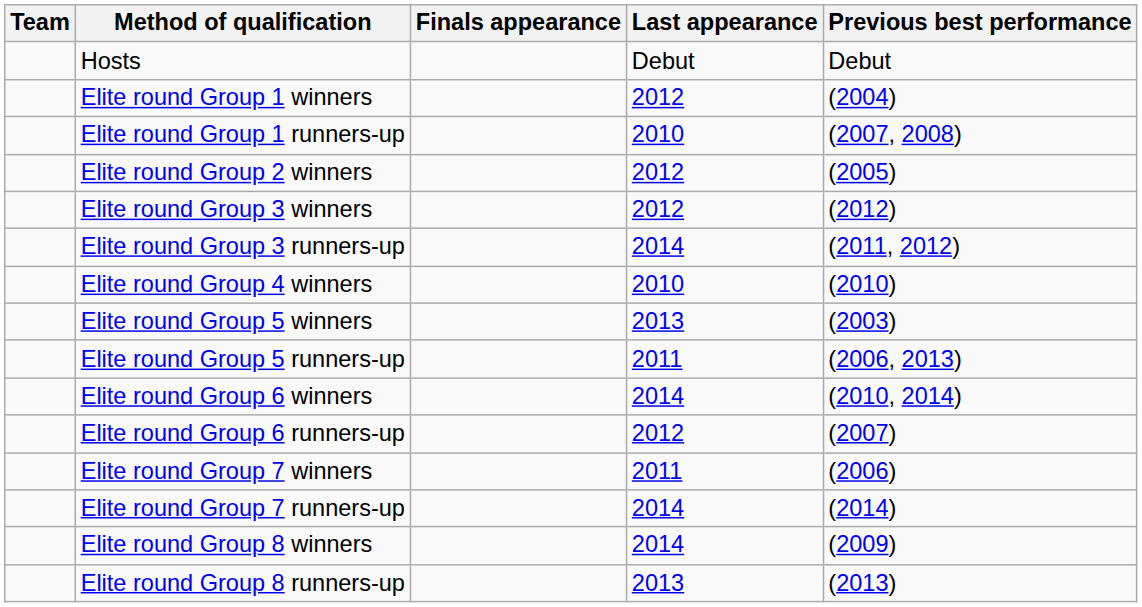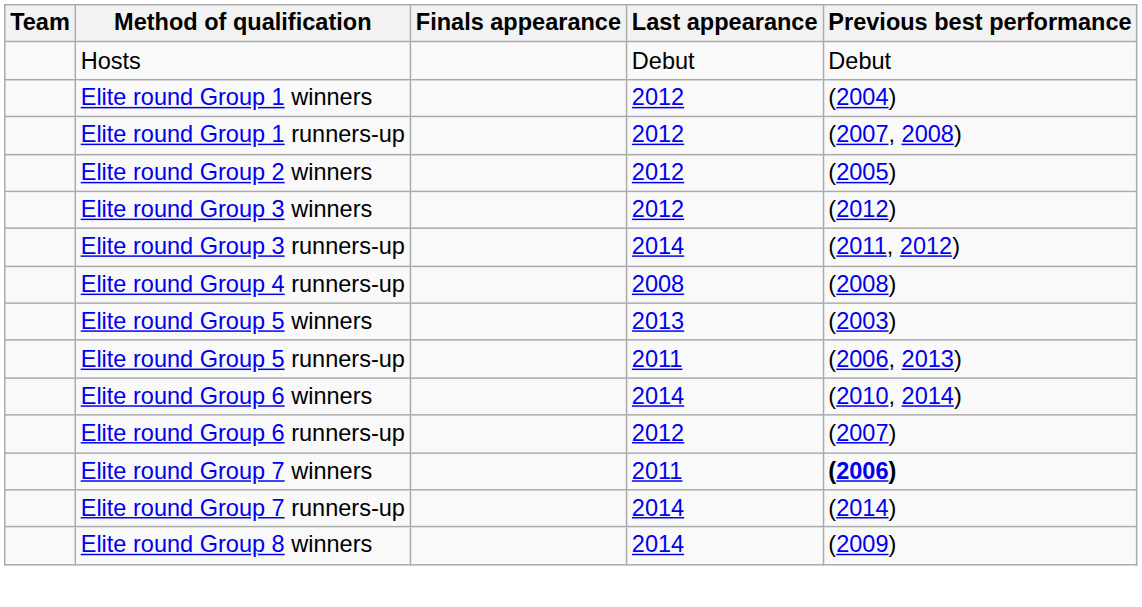 <table class="wikitable sortable">
 <tr>
 <th>Team</th>
 <th>Method of qualification</th>
 <th>Finals appearance</th>
 <th>Last appearance</th>
 <th>Previous best performance</th>
 </tr>
 <tr>
 <td></td>
 <td>Hosts</td>
 <td></td>
 <td>Debut</td>
 <td>Debut</td>
 </tr>
 <tr>
 <td></td>
 <td><a href='#'>Elite round Group 1</a> winners</td>
 <td></td>
 <td><a href='#'>2012</a></td>
 <td> (<a href='#'>2004</a>)</td>
 </tr>
 <tr>
 <td></td>
 <td><a href='#'>Elite round Group 1</a> runners-up</td>
 <td></td>
-<td><a href='#'>2010</a></td>
+<td><a href='#'>2012</a></td>
 <td> (<a href='#'>2007</a>, <a href='#'>2008</a>)</td>
 </tr>
 <tr>
 <td></td>
 <td><a href='#'>Elite round Group 2</a> winners</td>
 <td></td>
 <td><a href='#'>2012</a></td>
 <td> (<a href='#'>2005</a>)</td>
 </tr>
 <tr>
 <td></td>
 <td><a href='#'>Elite round Group 3</a> winners</td>
 <td></td>
 <td><a href='#'>2012</a></td>
 <td> (<a href='#'>2012</a>)</td>
 </tr>
 <tr>
 <td></td>
 <td><a href='#'>Elite round Group 3</a> runners-up</td>
 <td></td>
 <td><a href='#'>2014</a></td>
 <td> (<a href='#'>2011</a>, <a href='#'>2012</a>)</td>
 </tr>
 <tr>
 <td></td>
-<td><a href='#'>Elite round Group 4</a> winners</td>
+<td><a href='#'>Elite round Group 4</a> runners-up</td>
 <td></td>
-<td><a href='#'>2010</a></td>
-<td> (<a href='#'>2010</a>)</td>
+<td><a href='#'>2008</a></td>
+<td> (<a href='#'>2008</a>)</td>
 </tr>
 <tr>
 <td></td>
 <td><a href='#'>Elite round Group 5</a> winners</td>
 <td></td>
 <td><a href='#'>2013</a></td>
 <td> (<a href='#'>2003</a>)</td>
 </tr>
 <tr>
 <td></td>
 <td><a href='#'>Elite round Group 5</a> runners-up</td>
 <td></td>
 <td><a href='#'>2011</a></td>
 <td> (<a href='#'>2006</a>, <a href='#'>2013</a>)</td>
 </tr>
 <tr>
 <td></td>
 <td><a href='#'>Elite round Group 6</a> winners</td>
 <td></td>
 <td><a href='#'>2014</a></td>
 <td> (<a href='#'>2010</a>, <a href='#'>2014</a>)</td>
 </tr>
 <tr>
 <td></td>
 <td><a href='#'>Elite round Group 6</a> runners-up</td>
 <td></td>
 <td><a href='#'>2012</a></td>
 <td> (<a href='#'>2007</a>)</td>
 </tr>
 <tr>
 <td></td>
 <td><a href='#'>Elite round Group 7</a> winners</td>
 <td></td>
 <td><a href='#'>2011</a></td>
-<td> (<a href='#'>2006</a>)</td>
+<td><strong> (<a href='#'>2006</a>)</strong></td>
 </tr>
 <tr>
 <td></td>
 <td><a href='#'>Elite round Group 7</a> runners-up</td>
 <td></td>
 <td><a href='#'>2014</a></td>
 <td> (<a href='#'>2014</a>)</td>
 </tr>
 <tr>
 <td></td>
 <td><a href='#'>Elite round Group 8</a> winners</td>
 <td></td>
 <td><a href='#'>2014</a></td>
 <td> (<a href='#'>2009</a>)</td>
 </tr>
-<tr>
-<td></td>
-<td><a href='#'>Elite round Group 8</a> runners-up</td>
-<td></td>
-<td><a href='#'>2013</a></td>
-<td> (<a href='#'>2013</a>)</td>
-</tr>
 </table>
